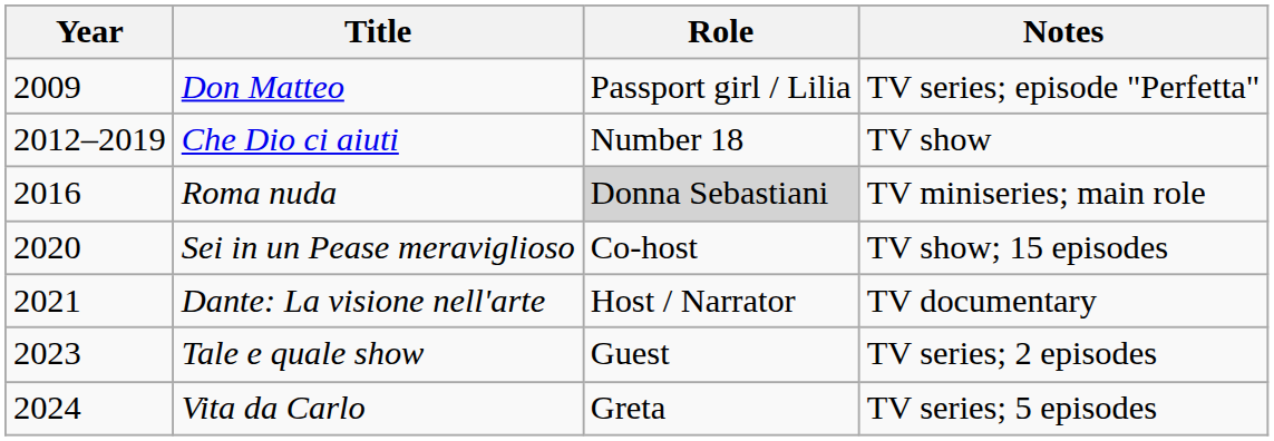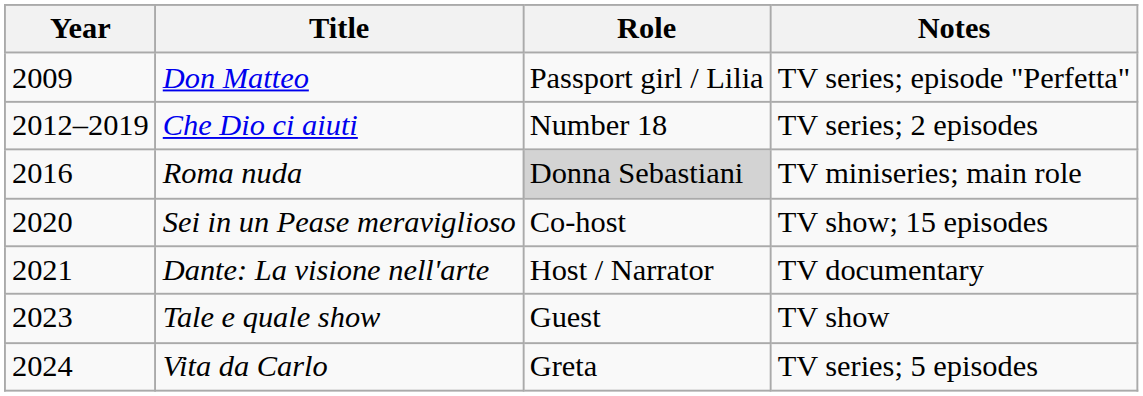 <table class="wikitable sortable">
 <tr>
 <th>Year</th>
 <th>Title</th>
 <th>Role</th>
 <th class="unsortable">Notes</th>
 </tr>
 <tr>
 <td>2009</td>
 <td><em><a href='#'>Don Matteo</a></em></td>
 <td>Passport girl / Lilia</td>
 <td>TV series; episode "Perfetta"</td>
 </tr>
 <tr>
 <td>2012–2019</td>
 <td><em><a href='#'>Che Dio ci aiuti</a></em></td>
 <td>Number 18</td>
-<td>TV show</td>
+<td>TV series; 2 episodes</td>
 </tr>
 <tr>
 <td>2016</td>
 <td><em>Roma nuda</em></td>
 <td style="background: lightgrey;">Donna Sebastiani</td>
 <td>TV miniseries; main role</td>
 </tr>
 <tr>
 <td>2020</td>
 <td><em>Sei in un Pease meraviglioso</em></td>
 <td>Co-host</td>
 <td>TV show; 15 episodes</td>
 </tr>
 <tr>
 <td>2021</td>
 <td><em>Dante: La visione nell'arte</em></td>
 <td>Host / Narrator</td>
 <td>TV documentary</td>
 </tr>
 <tr>
 <td>2023</td>
 <td><em>Tale e quale show</em></td>
 <td>Guest</td>
-<td>TV series; 2 episodes</td>
+<td>TV show</td>
 </tr>
 <tr>
 <td>2024</td>
 <td><em>Vita da Carlo</em></td>
 <td>Greta</td>
 <td>TV series; 5 episodes</td>
 </tr>
 </table>
